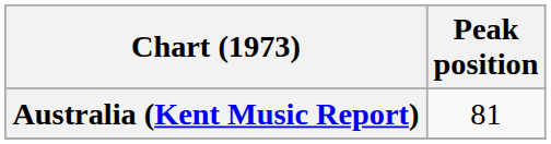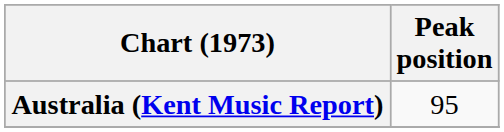 <table class="wikitable sortable plainrowheaders" style="text-align:center">
 <tr>
 <th>Chart (1973)</th>
 <th>Peak<br>position</th>
 </tr>
 <tr>
 <th scope="row">Australia (<a href='#'>Kent Music Report</a>)</th>
-<td>81</td>
+<td>95</td>
 </tr>
 <tr>
 </tr>
 <tr>
 </tr>
 <tr>
 </tr>
 <tr>
 </tr>
 <tr>
 </tr>
 <tr>
 </tr>
 </table>
